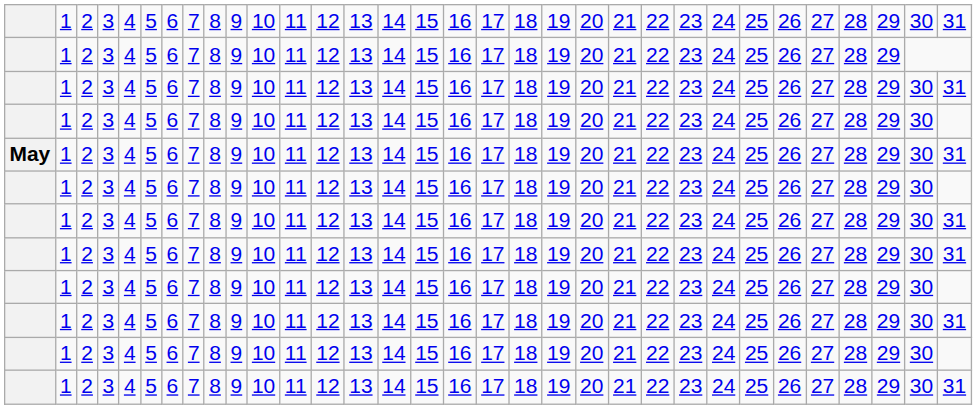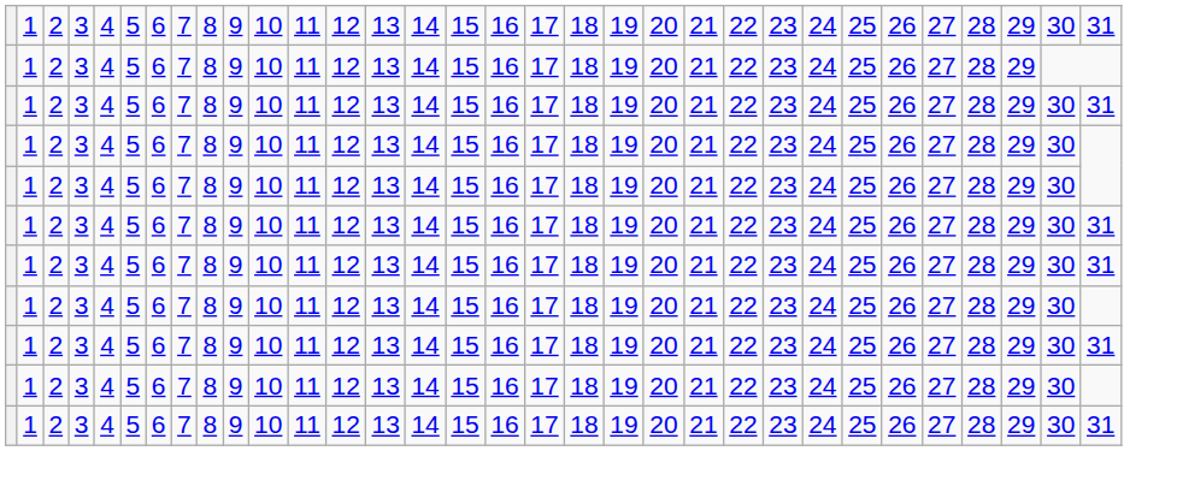 <table class="wikitable">
 <tr>
 <th></th>
 <td><a href='#'>1</a></td>
 <td><a href='#'>2</a></td>
 <td><a href='#'>3</a></td>
 <td><a href='#'>4</a></td>
 <td><a href='#'>5</a></td>
 <td><a href='#'>6</a></td>
 <td><a href='#'>7</a></td>
 <td><a href='#'>8</a></td>
 <td><a href='#'>9</a></td>
 <td><a href='#'>10</a></td>
 <td><a href='#'>11</a></td>
 <td><a href='#'>12</a></td>
 <td><a href='#'>13</a></td>
 <td><a href='#'>14</a></td>
 <td><a href='#'>15</a></td>
 <td><a href='#'>16</a></td>
 <td><a href='#'>17</a></td>
 <td><a href='#'>18</a></td>
 <td><a href='#'>19</a></td>
 <td><a href='#'>20</a></td>
 <td><a href='#'>21</a></td>
 <td><a href='#'>22</a></td>
 <td><a href='#'>23</a></td>
 <td><a href='#'>24</a></td>
 <td><a href='#'>25</a></td>
 <td><a href='#'>26</a></td>
 <td><a href='#'>27</a></td>
 <td><a href='#'>28</a></td>
 <td><a href='#'>29</a></td>
 <td><a href='#'>30</a></td>
 <td><a href='#'>31</a></td>
 </tr>
 <tr>
 <th></th>
 <td><a href='#'>1</a></td>
 <td><a href='#'>2</a></td>
 <td><a href='#'>3</a></td>
 <td><a href='#'>4</a></td>
 <td><a href='#'>5</a></td>
 <td><a href='#'>6</a></td>
 <td><a href='#'>7</a></td>
 <td><a href='#'>8</a></td>
 <td><a href='#'>9</a></td>
 <td><a href='#'>10</a></td>
 <td><a href='#'>11</a></td>
 <td><a href='#'>12</a></td>
 <td><a href='#'>13</a></td>
 <td><a href='#'>14</a></td>
 <td><a href='#'>15</a></td>
 <td><a href='#'>16</a></td>
 <td><a href='#'>17</a></td>
 <td><a href='#'>18</a></td>
 <td><a href='#'>19</a></td>
 <td><a href='#'>20</a></td>
 <td><a href='#'>21</a></td>
 <td><a href='#'>22</a></td>
 <td><a href='#'>23</a></td>
 <td><a href='#'>24</a></td>
 <td><a href='#'>25</a></td>
 <td><a href='#'>26</a></td>
 <td><a href='#'>27</a></td>
 <td><a href='#'>28</a></td>
 <td><a href='#'>29</a></td>
 </tr>
 <tr>
 <th></th>
 <td><a href='#'>1</a></td>
 <td><a href='#'>2</a></td>
 <td><a href='#'>3</a></td>
 <td><a href='#'>4</a></td>
 <td><a href='#'>5</a></td>
 <td><a href='#'>6</a></td>
 <td><a href='#'>7</a></td>
 <td><a href='#'>8</a></td>
 <td><a href='#'>9</a></td>
 <td><a href='#'>10</a></td>
 <td><a href='#'>11</a></td>
 <td><a href='#'>12</a></td>
 <td><a href='#'>13</a></td>
 <td><a href='#'>14</a></td>
 <td><a href='#'>15</a></td>
 <td><a href='#'>16</a></td>
 <td><a href='#'>17</a></td>
 <td><a href='#'>18</a></td>
 <td><a href='#'>19</a></td>
 <td><a href='#'>20</a></td>
 <td><a href='#'>21</a></td>
 <td><a href='#'>22</a></td>
 <td><a href='#'>23</a></td>
 <td><a href='#'>24</a></td>
 <td><a href='#'>25</a></td>
 <td><a href='#'>26</a></td>
 <td><a href='#'>27</a></td>
 <td><a href='#'>28</a></td>
 <td><a href='#'>29</a></td>
 <td><a href='#'>30</a></td>
 <td><a href='#'>31</a></td>
 </tr>
 <tr>
 <th></th>
 <td><a href='#'>1</a></td>
 <td><a href='#'>2</a></td>
 <td><a href='#'>3</a></td>
 <td><a href='#'>4</a></td>
 <td><a href='#'>5</a></td>
 <td><a href='#'>6</a></td>
 <td><a href='#'>7</a></td>
 <td><a href='#'>8</a></td>
 <td><a href='#'>9</a></td>
 <td><a href='#'>10</a></td>
 <td><a href='#'>11</a></td>
 <td><a href='#'>12</a></td>
 <td><a href='#'>13</a></td>
 <td><a href='#'>14</a></td>
 <td><a href='#'>15</a></td>
 <td><a href='#'>16</a></td>
 <td><a href='#'>17</a></td>
 <td><a href='#'>18</a></td>
 <td><a href='#'>19</a></td>
 <td><a href='#'>20</a></td>
 <td><a href='#'>21</a></td>
 <td><a href='#'>22</a></td>
 <td><a href='#'>23</a></td>
 <td><a href='#'>24</a></td>
 <td><a href='#'>25</a></td>
 <td><a href='#'>26</a></td>
 <td><a href='#'>27</a></td>
 <td><a href='#'>28</a></td>
 <td><a href='#'>29</a></td>
 <td><a href='#'>30</a></td>
-</tr>
-<tr>
-<th>May</th>
-<td><a href='#'>1</a></td>
-<td><a href='#'>2</a></td>
-<td><a href='#'>3</a></td>
-<td><a href='#'>4</a></td>
-<td><a href='#'>5</a></td>
-<td><a href='#'>6</a></td>
-<td><a href='#'>7</a></td>
-<td><a href='#'>8</a></td>
-<td><a href='#'>9</a></td>
-<td><a href='#'>10</a></td>
-<td><a href='#'>11</a></td>
-<td><a href='#'>12</a></td>
-<td><a href='#'>13</a></td>
-<td><a href='#'>14</a></td>
-<td><a href='#'>15</a></td>
-<td><a href='#'>16</a></td>
-<td><a href='#'>17</a></td>
-<td><a href='#'>18</a></td>
-<td><a href='#'>19</a></td>
-<td><a href='#'>20</a></td>
-<td><a href='#'>21</a></td>
-<td><a href='#'>22</a></td>
-<td><a href='#'>23</a></td>
-<td><a href='#'>24</a></td>
-<td><a href='#'>25</a></td>
-<td><a href='#'>26</a></td>
-<td><a href='#'>27</a></td>
-<td><a href='#'>28</a></td>
-<td><a href='#'>29</a></td>
-<td><a href='#'>30</a></td>
-<td><a href='#'>31</a></td>
 </tr>
 <tr>
 <th></th>
 <td><a href='#'>1</a></td>
 <td><a href='#'>2</a></td>
 <td><a href='#'>3</a></td>
 <td><a href='#'>4</a></td>
 <td><a href='#'>5</a></td>
 <td><a href='#'>6</a></td>
 <td><a href='#'>7</a></td>
 <td><a href='#'>8</a></td>
 <td><a href='#'>9</a></td>
 <td><a href='#'>10</a></td>
 <td><a href='#'>11</a></td>
 <td><a href='#'>12</a></td>
 <td><a href='#'>13</a></td>
 <td><a href='#'>14</a></td>
 <td><a href='#'>15</a></td>
 <td><a href='#'>16</a></td>
 <td><a href='#'>17</a></td>
 <td><a href='#'>18</a></td>
 <td><a href='#'>19</a></td>
 <td><a href='#'>20</a></td>
 <td><a href='#'>21</a></td>
 <td><a href='#'>22</a></td>
 <td><a href='#'>23</a></td>
 <td><a href='#'>24</a></td>
 <td><a href='#'>25</a></td>
 <td><a href='#'>26</a></td>
 <td><a href='#'>27</a></td>
 <td><a href='#'>28</a></td>
 <td><a href='#'>29</a></td>
 <td><a href='#'>30</a></td>
 </tr>
 <tr>
 <th></th>
 <td><a href='#'>1</a></td>
 <td><a href='#'>2</a></td>
 <td><a href='#'>3</a></td>
 <td><a href='#'>4</a></td>
 <td><a href='#'>5</a></td>
 <td><a href='#'>6</a></td>
 <td><a href='#'>7</a></td>
 <td><a href='#'>8</a></td>
 <td><a href='#'>9</a></td>
 <td><a href='#'>10</a></td>
 <td><a href='#'>11</a></td>
 <td><a href='#'>12</a></td>
 <td><a href='#'>13</a></td>
 <td><a href='#'>14</a></td>
 <td><a href='#'>15</a></td>
 <td><a href='#'>16</a></td>
 <td><a href='#'>17</a></td>
 <td><a href='#'>18</a></td>
 <td><a href='#'>19</a></td>
 <td><a href='#'>20</a></td>
 <td><a href='#'>21</a></td>
 <td><a href='#'>22</a></td>
 <td><a href='#'>23</a></td>
 <td><a href='#'>24</a></td>
 <td><a href='#'>25</a></td>
 <td><a href='#'>26</a></td>
 <td><a href='#'>27</a></td>
 <td><a href='#'>28</a></td>
 <td><a href='#'>29</a></td>
 <td><a href='#'>30</a></td>
 <td><a href='#'>31</a></td>
 </tr>
 <tr>
 <th></th>
 <td><a href='#'>1</a></td>
 <td><a href='#'>2</a></td>
 <td><a href='#'>3</a></td>
 <td><a href='#'>4</a></td>
 <td><a href='#'>5</a></td>
 <td><a href='#'>6</a></td>
 <td><a href='#'>7</a></td>
 <td><a href='#'>8</a></td>
 <td><a href='#'>9</a></td>
 <td><a href='#'>10</a></td>
 <td><a href='#'>11</a></td>
 <td><a href='#'>12</a></td>
 <td><a href='#'>13</a></td>
 <td><a href='#'>14</a></td>
 <td><a href='#'>15</a></td>
 <td><a href='#'>16</a></td>
 <td><a href='#'>17</a></td>
 <td><a href='#'>18</a></td>
 <td><a href='#'>19</a></td>
 <td><a href='#'>20</a></td>
 <td><a href='#'>21</a></td>
 <td><a href='#'>22</a></td>
 <td><a href='#'>23</a></td>
 <td><a href='#'>24</a></td>
 <td><a href='#'>25</a></td>
 <td><a href='#'>26</a></td>
 <td><a href='#'>27</a></td>
 <td><a href='#'>28</a></td>
 <td><a href='#'>29</a></td>
 <td><a href='#'>30</a></td>
 <td><a href='#'>31</a></td>
 </tr>
 <tr>
 <th></th>
 <td><a href='#'>1</a></td>
 <td><a href='#'>2</a></td>
 <td><a href='#'>3</a></td>
 <td><a href='#'>4</a></td>
 <td><a href='#'>5</a></td>
 <td><a href='#'>6</a></td>
 <td><a href='#'>7</a></td>
 <td><a href='#'>8</a></td>
 <td><a href='#'>9</a></td>
 <td><a href='#'>10</a></td>
 <td><a href='#'>11</a></td>
 <td><a href='#'>12</a></td>
 <td><a href='#'>13</a></td>
 <td><a href='#'>14</a></td>
 <td><a href='#'>15</a></td>
 <td><a href='#'>16</a></td>
 <td><a href='#'>17</a></td>
 <td><a href='#'>18</a></td>
 <td><a href='#'>19</a></td>
 <td><a href='#'>20</a></td>
 <td><a href='#'>21</a></td>
 <td><a href='#'>22</a></td>
 <td><a href='#'>23</a></td>
 <td><a href='#'>24</a></td>
 <td><a href='#'>25</a></td>
 <td><a href='#'>26</a></td>
 <td><a href='#'>27</a></td>
 <td><a href='#'>28</a></td>
 <td><a href='#'>29</a></td>
 <td><a href='#'>30</a></td>
 </tr>
 <tr>
 <th></th>
 <td><a href='#'>1</a></td>
 <td><a href='#'>2</a></td>
 <td><a href='#'>3</a></td>
 <td><a href='#'>4</a></td>
 <td><a href='#'>5</a></td>
 <td><a href='#'>6</a></td>
 <td><a href='#'>7</a></td>
 <td><a href='#'>8</a></td>
 <td><a href='#'>9</a></td>
 <td><a href='#'>10</a></td>
 <td><a href='#'>11</a></td>
 <td><a href='#'>12</a></td>
 <td><a href='#'>13</a></td>
 <td><a href='#'>14</a></td>
 <td><a href='#'>15</a></td>
 <td><a href='#'>16</a></td>
 <td><a href='#'>17</a></td>
 <td><a href='#'>18</a></td>
 <td><a href='#'>19</a></td>
 <td><a href='#'>20</a></td>
 <td><a href='#'>21</a></td>
 <td><a href='#'>22</a></td>
 <td><a href='#'>23</a></td>
 <td><a href='#'>24</a></td>
 <td><a href='#'>25</a></td>
 <td><a href='#'>26</a></td>
 <td><a href='#'>27</a></td>
 <td><a href='#'>28</a></td>
 <td><a href='#'>29</a></td>
 <td><a href='#'>30</a></td>
 <td><a href='#'>31</a></td>
 </tr>
 <tr>
 <th></th>
 <td><a href='#'>1</a></td>
 <td><a href='#'>2</a></td>
 <td><a href='#'>3</a></td>
 <td><a href='#'>4</a></td>
 <td><a href='#'>5</a></td>
 <td><a href='#'>6</a></td>
 <td><a href='#'>7</a></td>
 <td><a href='#'>8</a></td>
 <td><a href='#'>9</a></td>
 <td><a href='#'>10</a></td>
 <td><a href='#'>11</a></td>
 <td><a href='#'>12</a></td>
 <td><a href='#'>13</a></td>
 <td><a href='#'>14</a></td>
 <td><a href='#'>15</a></td>
 <td><a href='#'>16</a></td>
 <td><a href='#'>17</a></td>
 <td><a href='#'>18</a></td>
 <td><a href='#'>19</a></td>
 <td><a href='#'>20</a></td>
 <td><a href='#'>21</a></td>
 <td><a href='#'>22</a></td>
 <td><a href='#'>23</a></td>
 <td><a href='#'>24</a></td>
 <td><a href='#'>25</a></td>
 <td><a href='#'>26</a></td>
 <td><a href='#'>27</a></td>
 <td><a href='#'>28</a></td>
 <td><a href='#'>29</a></td>
 <td><a href='#'>30</a></td>
 </tr>
 <tr>
 <th></th>
 <td><a href='#'>1</a></td>
 <td><a href='#'>2</a></td>
 <td><a href='#'>3</a></td>
 <td><a href='#'>4</a></td>
 <td><a href='#'>5</a></td>
 <td><a href='#'>6</a></td>
 <td><a href='#'>7</a></td>
 <td><a href='#'>8</a></td>
 <td><a href='#'>9</a></td>
 <td><a href='#'>10</a></td>
 <td><a href='#'>11</a></td>
 <td><a href='#'>12</a></td>
 <td><a href='#'>13</a></td>
 <td><a href='#'>14</a></td>
 <td><a href='#'>15</a></td>
 <td><a href='#'>16</a></td>
 <td><a href='#'>17</a></td>
 <td><a href='#'>18</a></td>
 <td><a href='#'>19</a></td>
 <td><a href='#'>20</a></td>
 <td><a href='#'>21</a></td>
 <td><a href='#'>22</a></td>
 <td><a href='#'>23</a></td>
 <td><a href='#'>24</a></td>
 <td><a href='#'>25</a></td>
 <td><a href='#'>26</a></td>
 <td><a href='#'>27</a></td>
 <td><a href='#'>28</a></td>
 <td><a href='#'>29</a></td>
 <td><a href='#'>30</a></td>
 <td><a href='#'>31</a></td>
 </tr>
 </table>
